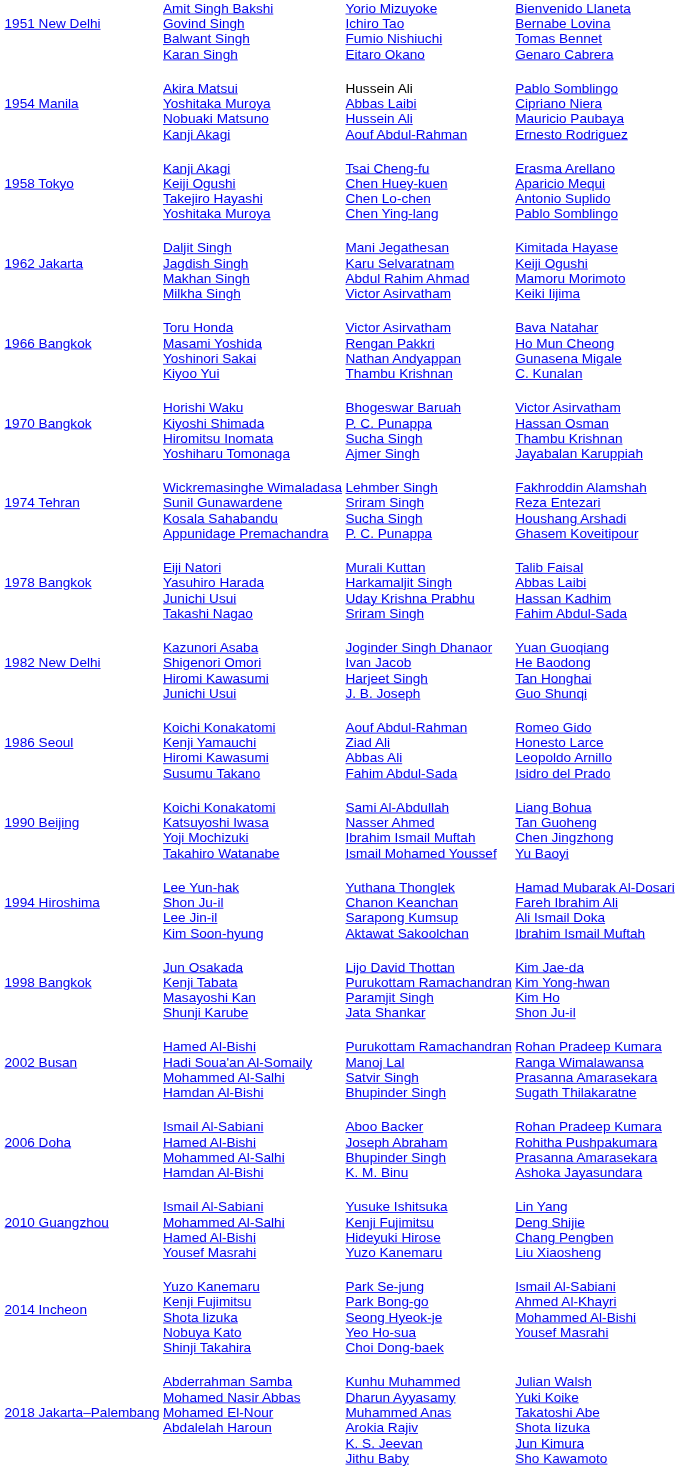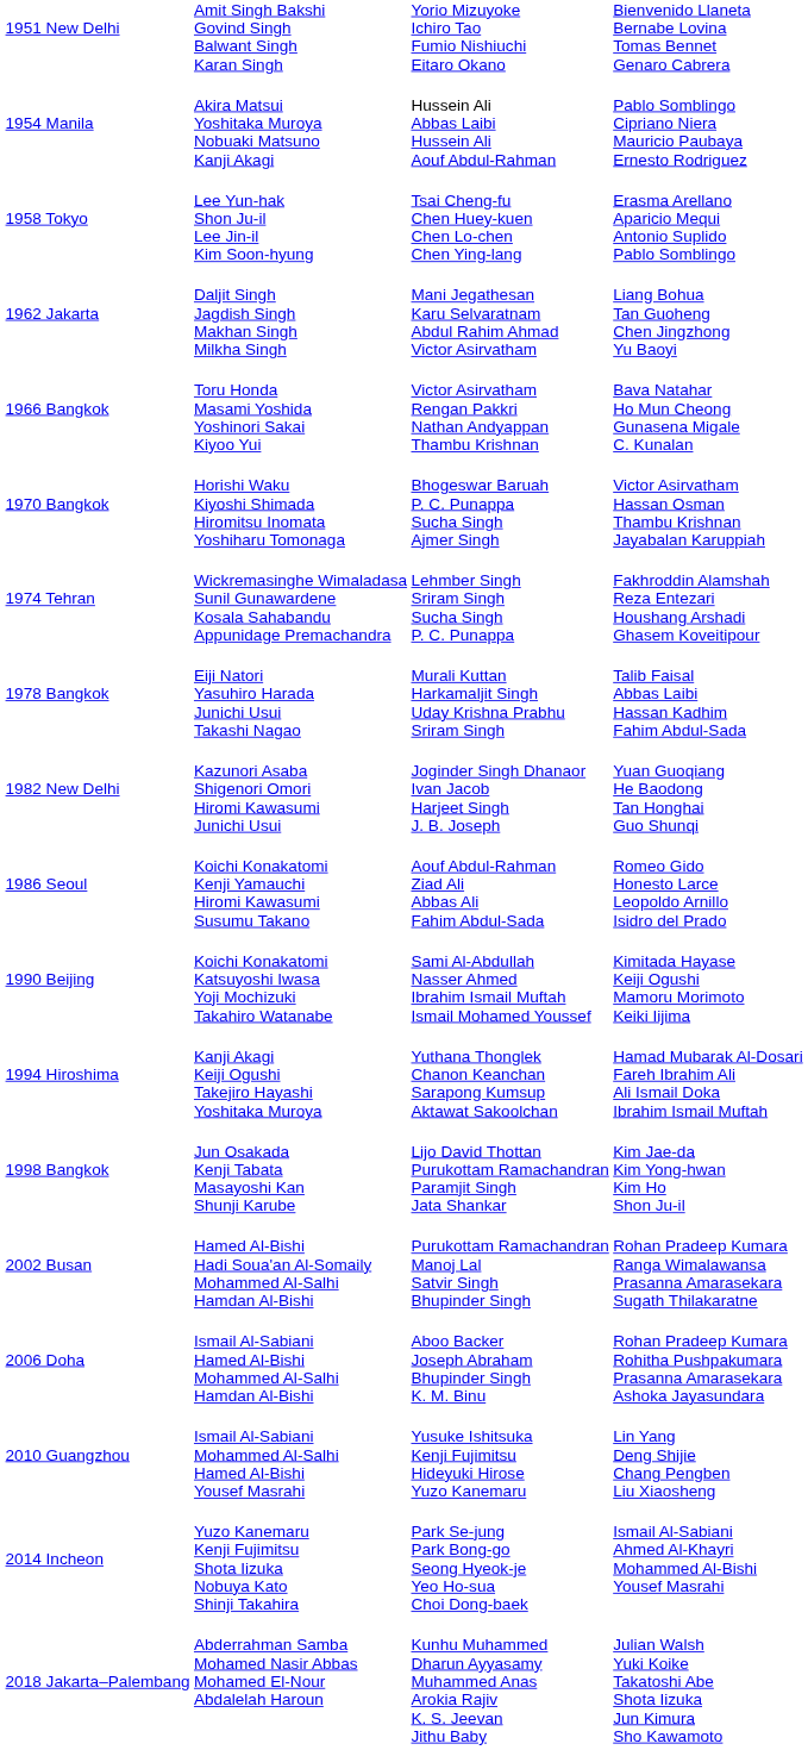 <table>
 <tr>
 <td><a href='#'>1951 New Delhi</a></td>
 <td><br><a href='#'>Amit Singh Bakshi</a><br><a href='#'>Govind Singh</a><br><a href='#'>Balwant Singh</a><br><a href='#'>Karan Singh</a></td>
 <td><br><a href='#'>Yorio Mizuyoke</a><br><a href='#'>Ichiro Tao</a><br><a href='#'>Fumio Nishiuchi</a><br><a href='#'>Eitaro Okano</a></td>
 <td><br><a href='#'>Bienvenido Llaneta</a><br><a href='#'>Bernabe Lovina</a><br><a href='#'>Tomas Bennet</a><br><a href='#'>Genaro Cabrera</a></td>
 </tr>
 <tr>
 <td><a href='#'>1954 Manila</a></td>
 <td><br><a href='#'>Akira Matsui</a><br><a href='#'>Yoshitaka Muroya</a><br><a href='#'>Nobuaki Matsuno</a><br><a href='#'>Kanji Akagi</a></td>
 <td><br>Hussein Ali<br><a href='#'>Abbas Laibi</a><br><a href='#'>Hussein Ali</a><br><a href='#'>Aouf Abdul-Rahman</a></td>
 <td><br><a href='#'>Pablo Somblingo</a><br><a href='#'>Cipriano Niera</a><br><a href='#'>Mauricio Paubaya</a><br><a href='#'>Ernesto Rodriguez</a></td>
 </tr>
 <tr>
 <td><a href='#'>1958 Tokyo</a></td>
-<td><br><a href='#'>Kanji Akagi</a><br><a href='#'>Keiji Ogushi</a><br><a href='#'>Takejiro Hayashi</a><br><a href='#'>Yoshitaka Muroya</a></td>
+<td><br><a href='#'>Lee Yun-hak</a><br><a href='#'>Shon Ju-il</a><br><a href='#'>Lee Jin-il</a><br><a href='#'>Kim Soon-hyung</a></td>
 <td><br><a href='#'>Tsai Cheng-fu</a><br><a href='#'>Chen Huey-kuen</a><br><a href='#'>Chen Lo-chen</a><br><a href='#'>Chen Ying-lang</a></td>
 <td><br><a href='#'>Erasma Arellano</a><br><a href='#'>Aparicio Mequi</a><br><a href='#'>Antonio Suplido</a><br><a href='#'>Pablo Somblingo</a></td>
 </tr>
 <tr>
 <td><a href='#'>1962 Jakarta</a></td>
 <td><br><a href='#'>Daljit Singh</a><br><a href='#'>Jagdish Singh</a><br><a href='#'>Makhan Singh</a><br><a href='#'>Milkha Singh</a></td>
 <td><br><a href='#'>Mani Jegathesan</a><br><a href='#'>Karu Selvaratnam</a><br><a href='#'>Abdul Rahim Ahmad</a><br><a href='#'>Victor Asirvatham</a></td>
-<td><br><a href='#'>Kimitada Hayase</a><br><a href='#'>Keiji Ogushi</a><br><a href='#'>Mamoru Morimoto</a><br><a href='#'>Keiki Iijima</a></td>
+<td><br><a href='#'>Liang Bohua</a><br><a href='#'>Tan Guoheng</a><br><a href='#'>Chen Jingzhong</a><br><a href='#'>Yu Baoyi</a></td>
 </tr>
 <tr>
 <td><a href='#'>1966 Bangkok</a></td>
 <td><br><a href='#'>Toru Honda</a><br><a href='#'>Masami Yoshida</a><br><a href='#'>Yoshinori Sakai</a><br><a href='#'>Kiyoo Yui</a></td>
 <td><br><a href='#'>Victor Asirvatham</a><br><a href='#'>Rengan Pakkri</a><br><a href='#'>Nathan Andyappan</a><br><a href='#'>Thambu Krishnan</a></td>
 <td><br><a href='#'>Bava Natahar</a><br><a href='#'>Ho Mun Cheong</a><br><a href='#'>Gunasena Migale</a><br><a href='#'>C. Kunalan</a></td>
 </tr>
 <tr>
 <td><a href='#'>1970 Bangkok</a></td>
 <td><br><a href='#'>Horishi Waku</a><br><a href='#'>Kiyoshi Shimada</a><br><a href='#'>Hiromitsu Inomata</a><br><a href='#'>Yoshiharu Tomonaga</a></td>
 <td><br><a href='#'>Bhogeswar Baruah</a><br><a href='#'>P. C. Punappa</a><br><a href='#'>Sucha Singh</a><br><a href='#'>Ajmer Singh</a></td>
 <td><br><a href='#'>Victor Asirvatham</a><br><a href='#'>Hassan Osman</a><br><a href='#'>Thambu Krishnan</a><br><a href='#'>Jayabalan Karuppiah</a></td>
 </tr>
 <tr>
 <td><a href='#'>1974 Tehran</a></td>
 <td><br><a href='#'>Wickremasinghe Wimaladasa</a><br><a href='#'>Sunil Gunawardene</a><br><a href='#'>Kosala Sahabandu</a><br><a href='#'>Appunidage Premachandra</a></td>
 <td><br><a href='#'>Lehmber Singh</a><br><a href='#'>Sriram Singh</a><br><a href='#'>Sucha Singh</a><br><a href='#'>P. C. Punappa</a></td>
 <td><br><a href='#'>Fakhroddin Alamshah</a><br><a href='#'>Reza Entezari</a><br><a href='#'>Houshang Arshadi</a><br><a href='#'>Ghasem Koveitipour</a></td>
 </tr>
 <tr>
 <td><a href='#'>1978 Bangkok</a></td>
 <td><br><a href='#'>Eiji Natori</a><br><a href='#'>Yasuhiro Harada</a><br><a href='#'>Junichi Usui</a><br><a href='#'>Takashi Nagao</a></td>
 <td><br><a href='#'>Murali Kuttan</a><br><a href='#'>Harkamaljit Singh</a><br><a href='#'>Uday Krishna Prabhu</a><br><a href='#'>Sriram Singh</a></td>
 <td><br><a href='#'>Talib Faisal</a><br><a href='#'>Abbas Laibi</a><br><a href='#'>Hassan Kadhim</a><br><a href='#'>Fahim Abdul-Sada</a></td>
 </tr>
 <tr>
 <td><a href='#'>1982 New Delhi</a></td>
 <td><br><a href='#'>Kazunori Asaba</a><br><a href='#'>Shigenori Omori</a><br><a href='#'>Hiromi Kawasumi</a><br><a href='#'>Junichi Usui</a></td>
 <td><br><a href='#'>Joginder Singh Dhanaor</a><br><a href='#'>Ivan Jacob</a><br><a href='#'>Harjeet Singh</a><br><a href='#'>J. B. Joseph</a></td>
 <td><br><a href='#'>Yuan Guoqiang</a><br><a href='#'>He Baodong</a><br><a href='#'>Tan Honghai</a><br><a href='#'>Guo Shunqi</a></td>
 </tr>
 <tr>
 <td><a href='#'>1986 Seoul</a></td>
 <td><br><a href='#'>Koichi Konakatomi</a><br><a href='#'>Kenji Yamauchi</a><br><a href='#'>Hiromi Kawasumi</a><br><a href='#'>Susumu Takano</a></td>
 <td><br><a href='#'>Aouf Abdul-Rahman</a><br><a href='#'>Ziad Ali</a><br><a href='#'>Abbas Ali</a><br><a href='#'>Fahim Abdul-Sada</a></td>
 <td><br><a href='#'>Romeo Gido</a><br><a href='#'>Honesto Larce</a><br><a href='#'>Leopoldo Arnillo</a><br><a href='#'>Isidro del Prado</a></td>
 </tr>
 <tr>
 <td><a href='#'>1990 Beijing</a></td>
 <td><br><a href='#'>Koichi Konakatomi</a><br><a href='#'>Katsuyoshi Iwasa</a><br><a href='#'>Yoji Mochizuki</a><br><a href='#'>Takahiro Watanabe</a></td>
 <td><br><a href='#'>Sami Al-Abdullah</a><br><a href='#'>Nasser Ahmed</a><br><a href='#'>Ibrahim Ismail Muftah</a><br><a href='#'>Ismail Mohamed Youssef</a></td>
-<td><br><a href='#'>Liang Bohua</a><br><a href='#'>Tan Guoheng</a><br><a href='#'>Chen Jingzhong</a><br><a href='#'>Yu Baoyi</a></td>
+<td><br><a href='#'>Kimitada Hayase</a><br><a href='#'>Keiji Ogushi</a><br><a href='#'>Mamoru Morimoto</a><br><a href='#'>Keiki Iijima</a></td>
 </tr>
 <tr>
 <td><a href='#'>1994 Hiroshima</a></td>
-<td><br><a href='#'>Lee Yun-hak</a><br><a href='#'>Shon Ju-il</a><br><a href='#'>Lee Jin-il</a><br><a href='#'>Kim Soon-hyung</a></td>
+<td><br><a href='#'>Kanji Akagi</a><br><a href='#'>Keiji Ogushi</a><br><a href='#'>Takejiro Hayashi</a><br><a href='#'>Yoshitaka Muroya</a></td>
 <td><br><a href='#'>Yuthana Thonglek</a><br><a href='#'>Chanon Keanchan</a><br><a href='#'>Sarapong Kumsup</a><br><a href='#'>Aktawat Sakoolchan</a></td>
 <td><br><a href='#'>Hamad Mubarak Al-Dosari</a><br><a href='#'>Fareh Ibrahim Ali</a><br><a href='#'>Ali Ismail Doka</a><br><a href='#'>Ibrahim Ismail Muftah</a></td>
 </tr>
 <tr>
 <td><a href='#'>1998 Bangkok</a></td>
 <td><br><a href='#'>Jun Osakada</a><br><a href='#'>Kenji Tabata</a><br><a href='#'>Masayoshi Kan</a><br><a href='#'>Shunji Karube</a></td>
 <td><br><a href='#'>Lijo David Thottan</a><br><a href='#'>Purukottam Ramachandran</a><br><a href='#'>Paramjit Singh</a><br><a href='#'>Jata Shankar</a></td>
 <td><br><a href='#'>Kim Jae-da</a><br><a href='#'>Kim Yong-hwan</a><br><a href='#'>Kim Ho</a><br><a href='#'>Shon Ju-il</a></td>
 </tr>
 <tr>
 <td><a href='#'>2002 Busan</a></td>
 <td><br><a href='#'>Hamed Al-Bishi</a><br><a href='#'>Hadi Soua'an Al-Somaily</a><br><a href='#'>Mohammed Al-Salhi</a><br><a href='#'>Hamdan Al-Bishi</a></td>
 <td><br><a href='#'>Purukottam Ramachandran</a><br><a href='#'>Manoj Lal</a><br><a href='#'>Satvir Singh</a><br><a href='#'>Bhupinder Singh</a></td>
 <td><br><a href='#'>Rohan Pradeep Kumara</a><br><a href='#'>Ranga Wimalawansa</a><br><a href='#'>Prasanna Amarasekara</a><br><a href='#'>Sugath Thilakaratne</a></td>
 </tr>
 <tr>
 <td><a href='#'>2006 Doha</a></td>
 <td><br><a href='#'>Ismail Al-Sabiani</a><br><a href='#'>Hamed Al-Bishi</a><br><a href='#'>Mohammed Al-Salhi</a><br><a href='#'>Hamdan Al-Bishi</a></td>
 <td><br><a href='#'>Aboo Backer</a><br><a href='#'>Joseph Abraham</a><br><a href='#'>Bhupinder Singh</a><br><a href='#'>K. M. Binu</a></td>
 <td><br><a href='#'>Rohan Pradeep Kumara</a><br><a href='#'>Rohitha Pushpakumara</a><br><a href='#'>Prasanna Amarasekara</a><br><a href='#'>Ashoka Jayasundara</a></td>
 </tr>
 <tr>
 <td><a href='#'>2010 Guangzhou</a></td>
 <td><br><a href='#'>Ismail Al-Sabiani</a><br><a href='#'>Mohammed Al-Salhi</a><br><a href='#'>Hamed Al-Bishi</a><br><a href='#'>Yousef Masrahi</a></td>
 <td><br><a href='#'>Yusuke Ishitsuka</a><br><a href='#'>Kenji Fujimitsu</a><br><a href='#'>Hideyuki Hirose</a><br><a href='#'>Yuzo Kanemaru</a></td>
 <td><br><a href='#'>Lin Yang</a><br><a href='#'>Deng Shijie</a><br><a href='#'>Chang Pengben</a><br><a href='#'>Liu Xiaosheng</a></td>
 </tr>
 <tr>
 <td><a href='#'>2014 Incheon</a></td>
 <td><br><a href='#'>Yuzo Kanemaru</a><br><a href='#'>Kenji Fujimitsu</a><br><a href='#'>Shota Iizuka</a><br><a href='#'>Nobuya Kato</a><br><a href='#'>Shinji Takahira</a></td>
 <td><br><a href='#'>Park Se-jung</a><br><a href='#'>Park Bong-go</a><br><a href='#'>Seong Hyeok-je</a><br><a href='#'>Yeo Ho-sua</a><br><a href='#'>Choi Dong-baek</a></td>
 <td valign=top><br><a href='#'>Ismail Al-Sabiani</a><br><a href='#'>Ahmed Al-Khayri</a><br><a href='#'>Mohammed Al-Bishi</a><br><a href='#'>Yousef Masrahi</a></td>
 </tr>
 <tr>
 <td><a href='#'>2018 Jakarta–Palembang</a></td>
 <td valign=top><br><a href='#'>Abderrahman Samba</a><br><a href='#'>Mohamed Nasir Abbas</a><br><a href='#'>Mohamed El-Nour</a><br><a href='#'>Abdalelah Haroun</a></td>
 <td><br><a href='#'>Kunhu Muhammed</a><br><a href='#'>Dharun Ayyasamy</a><br><a href='#'>Muhammed Anas</a><br><a href='#'>Arokia Rajiv</a><br><a href='#'>K. S. Jeevan</a><br><a href='#'>Jithu Baby</a></td>
 <td><br><a href='#'>Julian Walsh</a><br><a href='#'>Yuki Koike</a><br><a href='#'>Takatoshi Abe</a><br><a href='#'>Shota Iizuka</a><br><a href='#'>Jun Kimura</a><br><a href='#'>Sho Kawamoto</a></td>
 </tr>
 </table>
